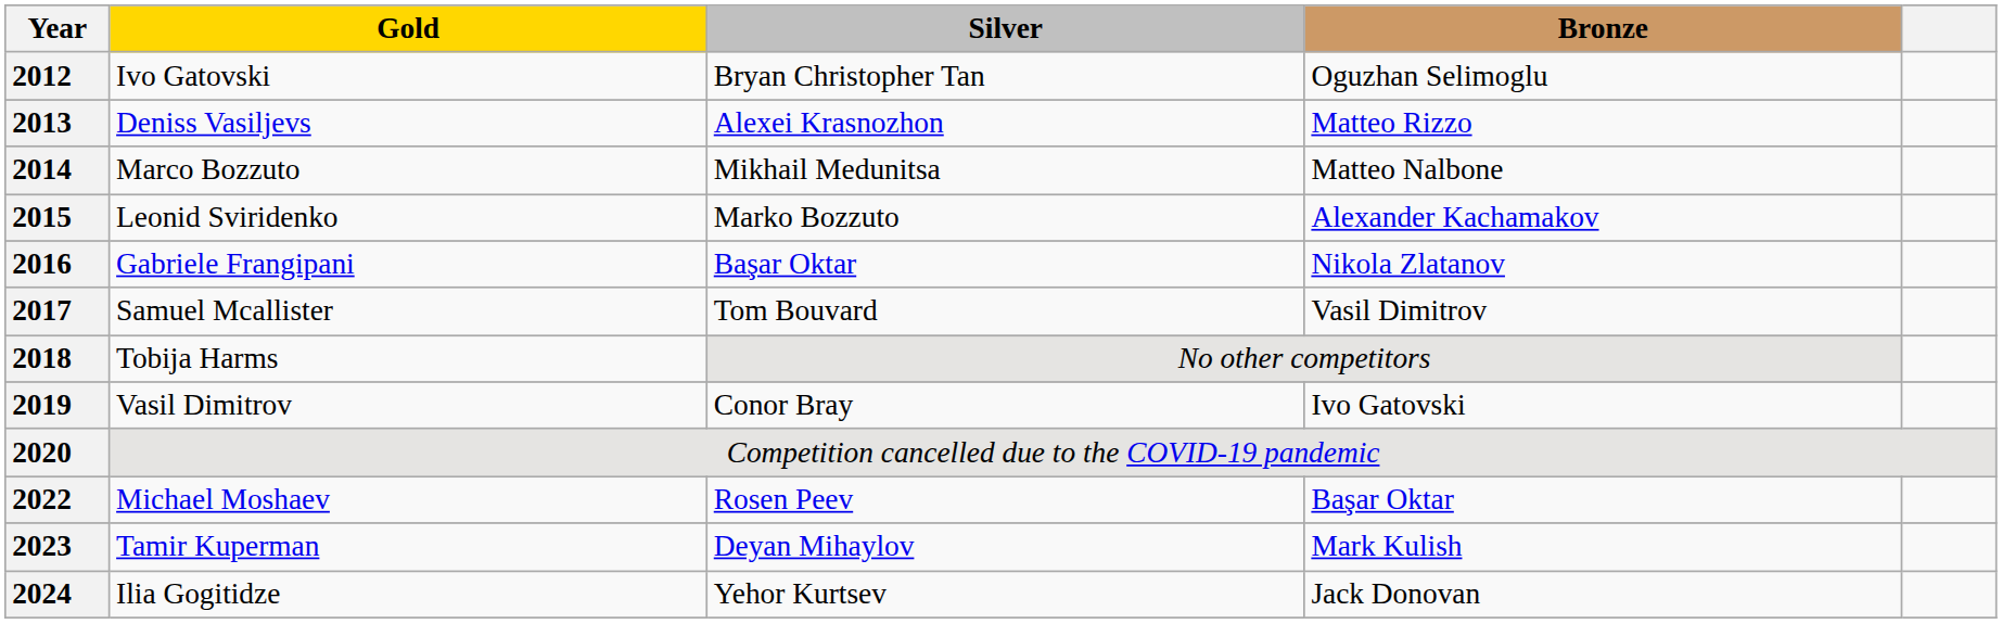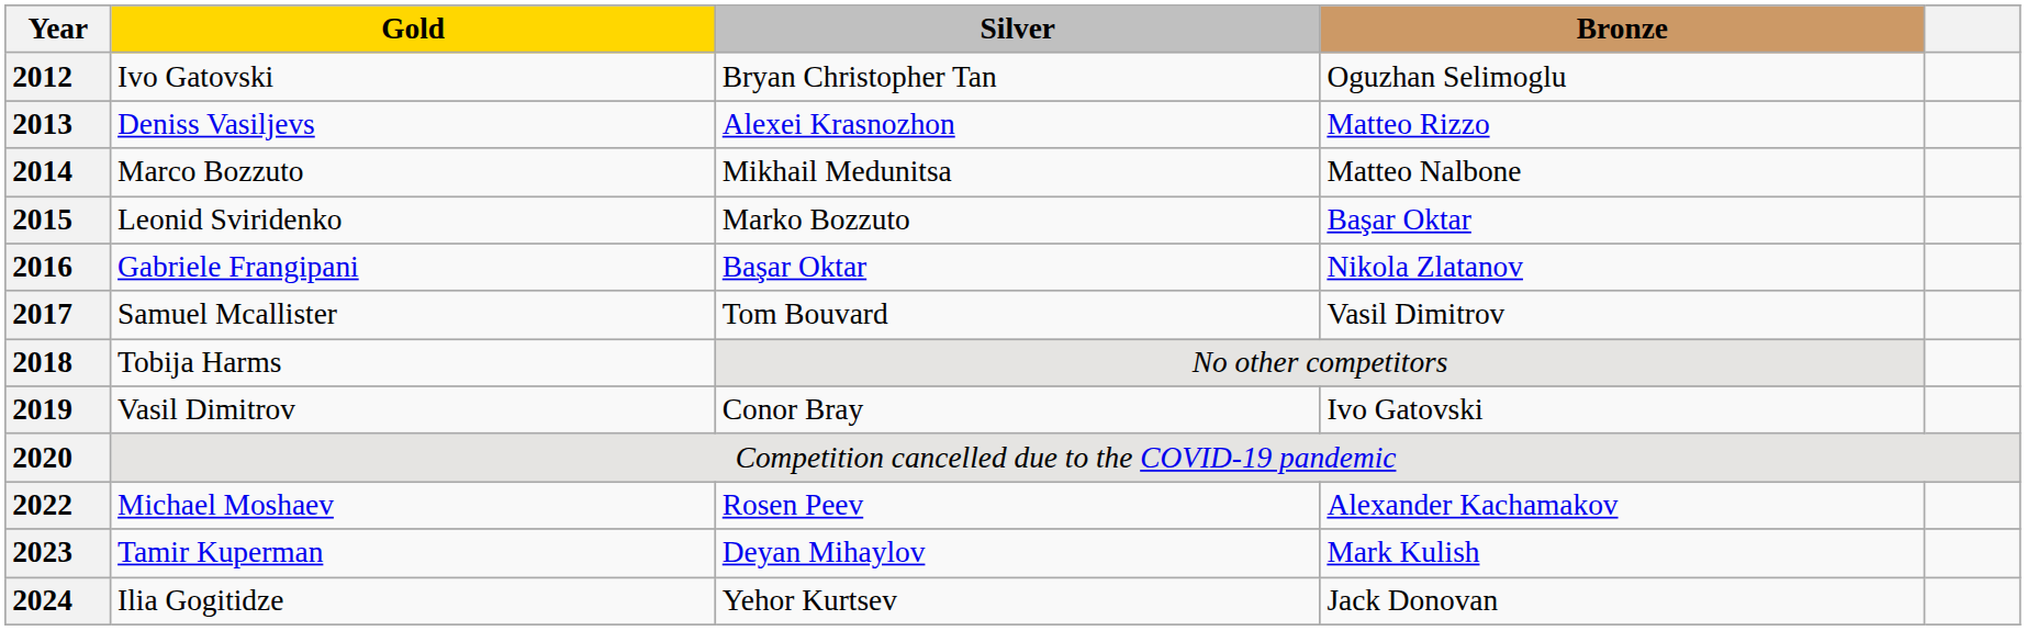 <table class="wikitable unsortable" style="text-align:left; width:85%">
 <tr>
 <th scope="col" style="text-align:center">Year</th>
 <td scope="col" style="text-align:center; width:30%; background:gold"><strong>Gold</strong></td>
 <td scope="col" style="text-align:center; width:30%; background:silver"><strong>Silver</strong></td>
 <td scope="col" style="text-align:center; width:30%; background:#c96"><strong>Bronze</strong></td>
 <th scope="col" style="text-align:center"></th>
 </tr>
 <tr>
 <th scope="row" style="text-align:left">2012</th>
 <td> Ivo Gatovski</td>
 <td> Bryan Christopher Tan</td>
 <td> Oguzhan Selimoglu</td>
 <td></td>
 </tr>
 <tr>
 <th scope="row" style="text-align:left">2013</th>
 <td> <a href='#'>Deniss Vasiljevs</a></td>
 <td> <a href='#'>Alexei Krasnozhon</a></td>
 <td> <a href='#'>Matteo Rizzo</a></td>
 <td></td>
 </tr>
 <tr>
 <th scope="row" style="text-align:left">2014</th>
 <td> Marco Bozzuto</td>
 <td> Mikhail Medunitsa</td>
 <td> Matteo Nalbone</td>
 <td></td>
 </tr>
 <tr>
 <th scope="row" style="text-align:left">2015</th>
 <td> Leonid Sviridenko</td>
 <td> Marko Bozzuto</td>
-<td> <a href='#'>Alexander Kachamakov</a></td>
+<td> <a href='#'>Başar Oktar</a></td>
 <td></td>
 </tr>
 <tr>
 <th scope="row" style="text-align:left">2016</th>
 <td> <a href='#'>Gabriele Frangipani</a></td>
 <td> <a href='#'>Başar Oktar</a></td>
 <td> <a href='#'>Nikola Zlatanov</a></td>
 <td></td>
 </tr>
 <tr>
 <th scope="row" style="text-align:left">2017</th>
 <td> Samuel Mcallister</td>
 <td> Tom Bouvard</td>
 <td> Vasil Dimitrov</td>
 <td></td>
 </tr>
 <tr>
 <th scope="row" style="text-align:left">2018</th>
 <td> Tobija Harms</td>
 <td colspan="2" align="center" bgcolor="e5e4e2"><em>No other competitors</em></td>
 <td></td>
 </tr>
 <tr>
 <th scope="row" style="text-align:left">2019</th>
 <td> Vasil Dimitrov</td>
 <td> Conor Bray</td>
 <td> Ivo Gatovski</td>
 <td></td>
 </tr>
 <tr>
 <th scope="row" style="text-align:left">2020</th>
 <td colspan="4" align="center" bgcolor="e5e4e2"><em>Competition cancelled due to the <a href='#'>COVID-19 pandemic</a></em></td>
 </tr>
 <tr>
 <th scope="row" style="text-align:left">2022</th>
 <td> <a href='#'>Michael Moshaev</a></td>
 <td> <a href='#'>Rosen Peev</a></td>
-<td> <a href='#'>Başar Oktar</a></td>
+<td> <a href='#'>Alexander Kachamakov</a></td>
 <td></td>
 </tr>
 <tr>
 <th scope="row" style="text-align:left">2023</th>
 <td> <a href='#'>Tamir Kuperman</a></td>
 <td> <a href='#'>Deyan Mihaylov</a></td>
 <td> <a href='#'>Mark Kulish</a></td>
 <td></td>
 </tr>
 <tr>
 <th scope="row" style="text-align:left">2024</th>
 <td> Ilia Gogitidze</td>
 <td> Yehor Kurtsev</td>
 <td> Jack Donovan</td>
 <td></td>
 </tr>
 </table>
